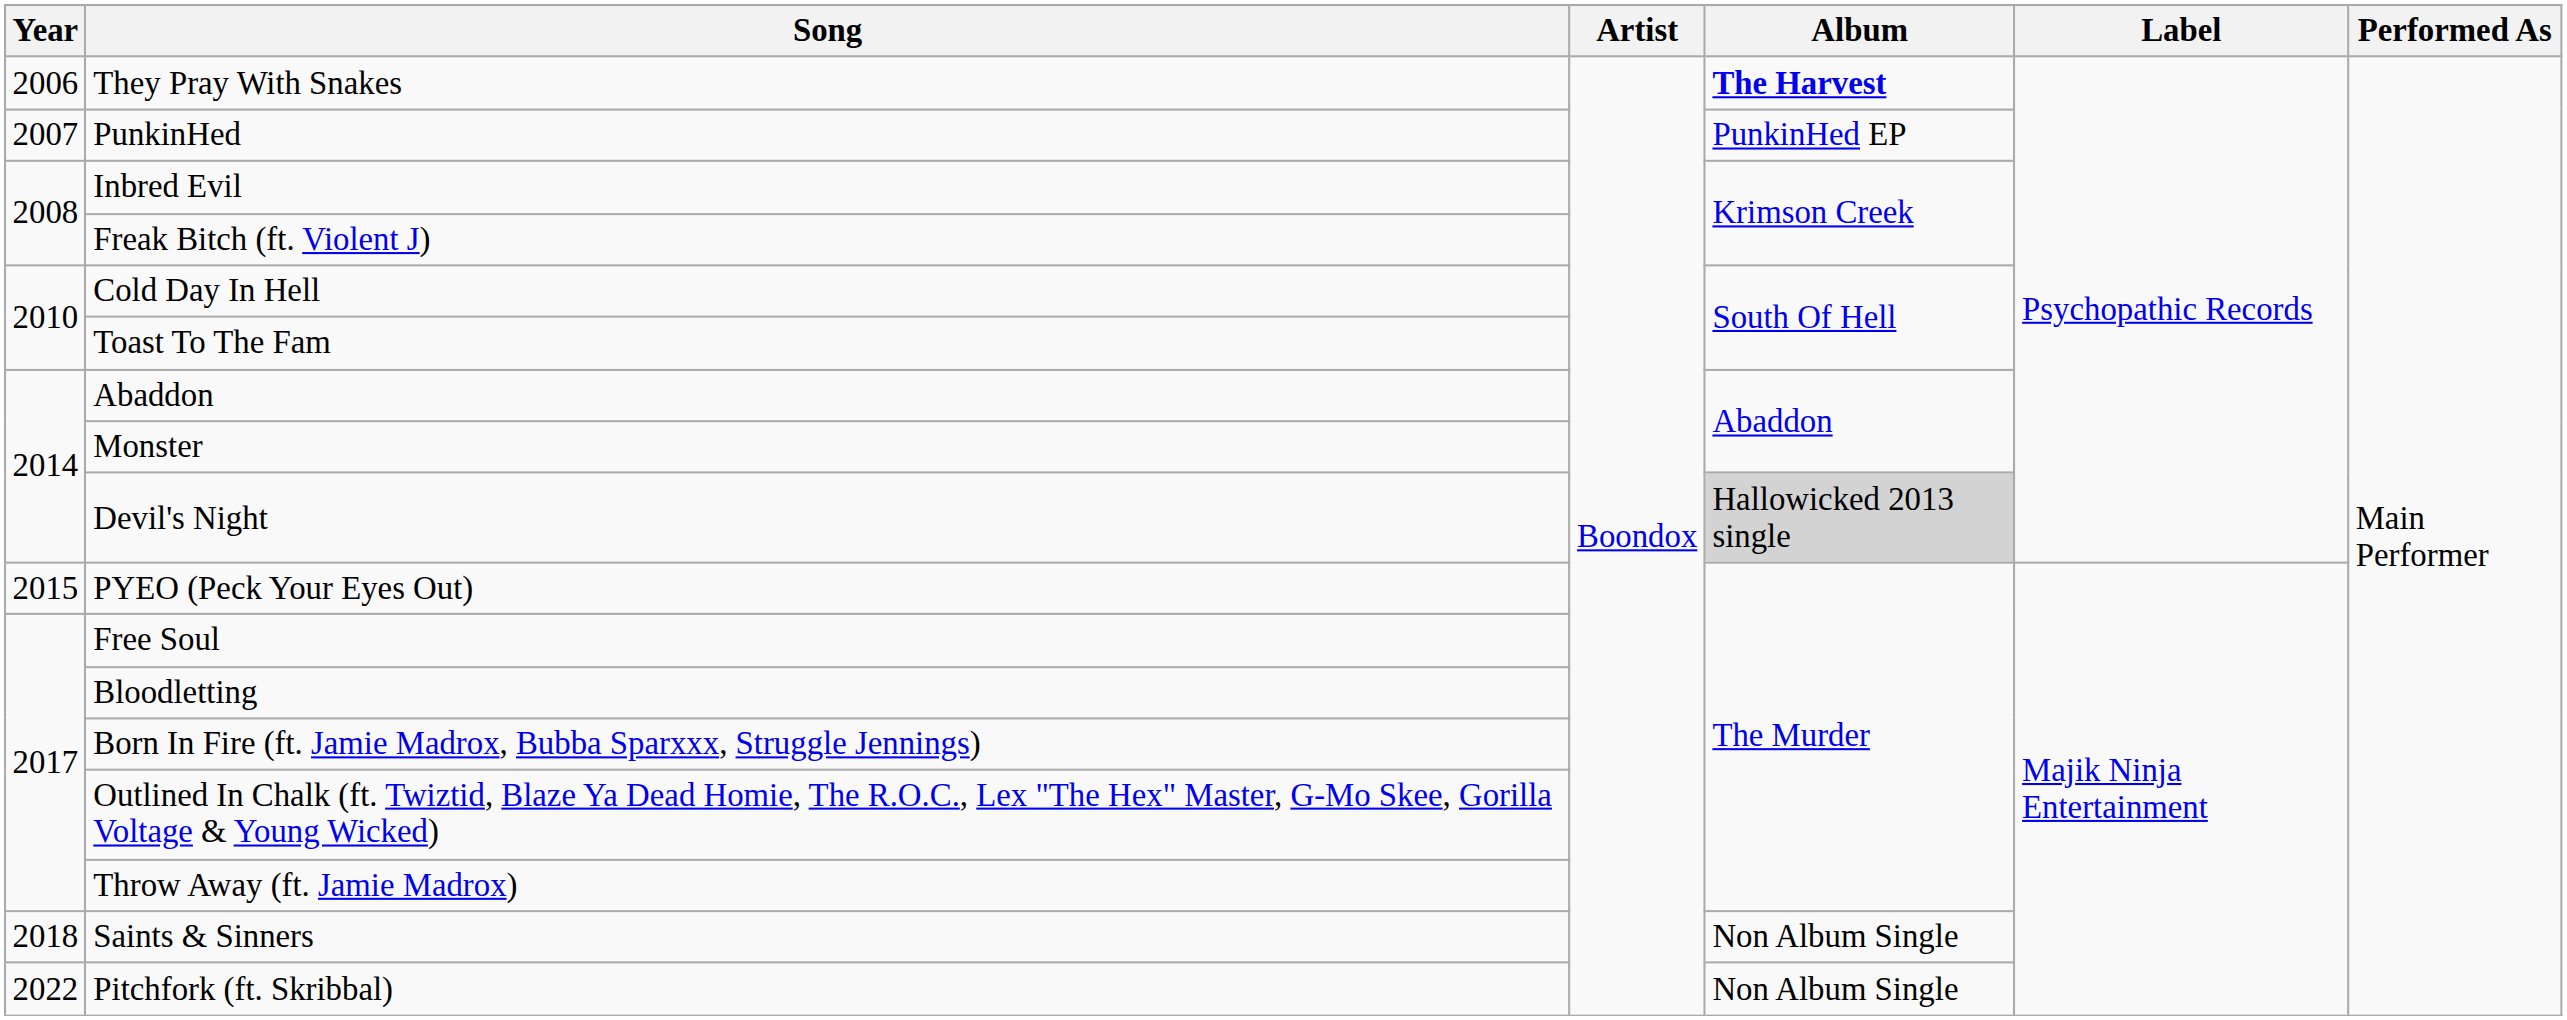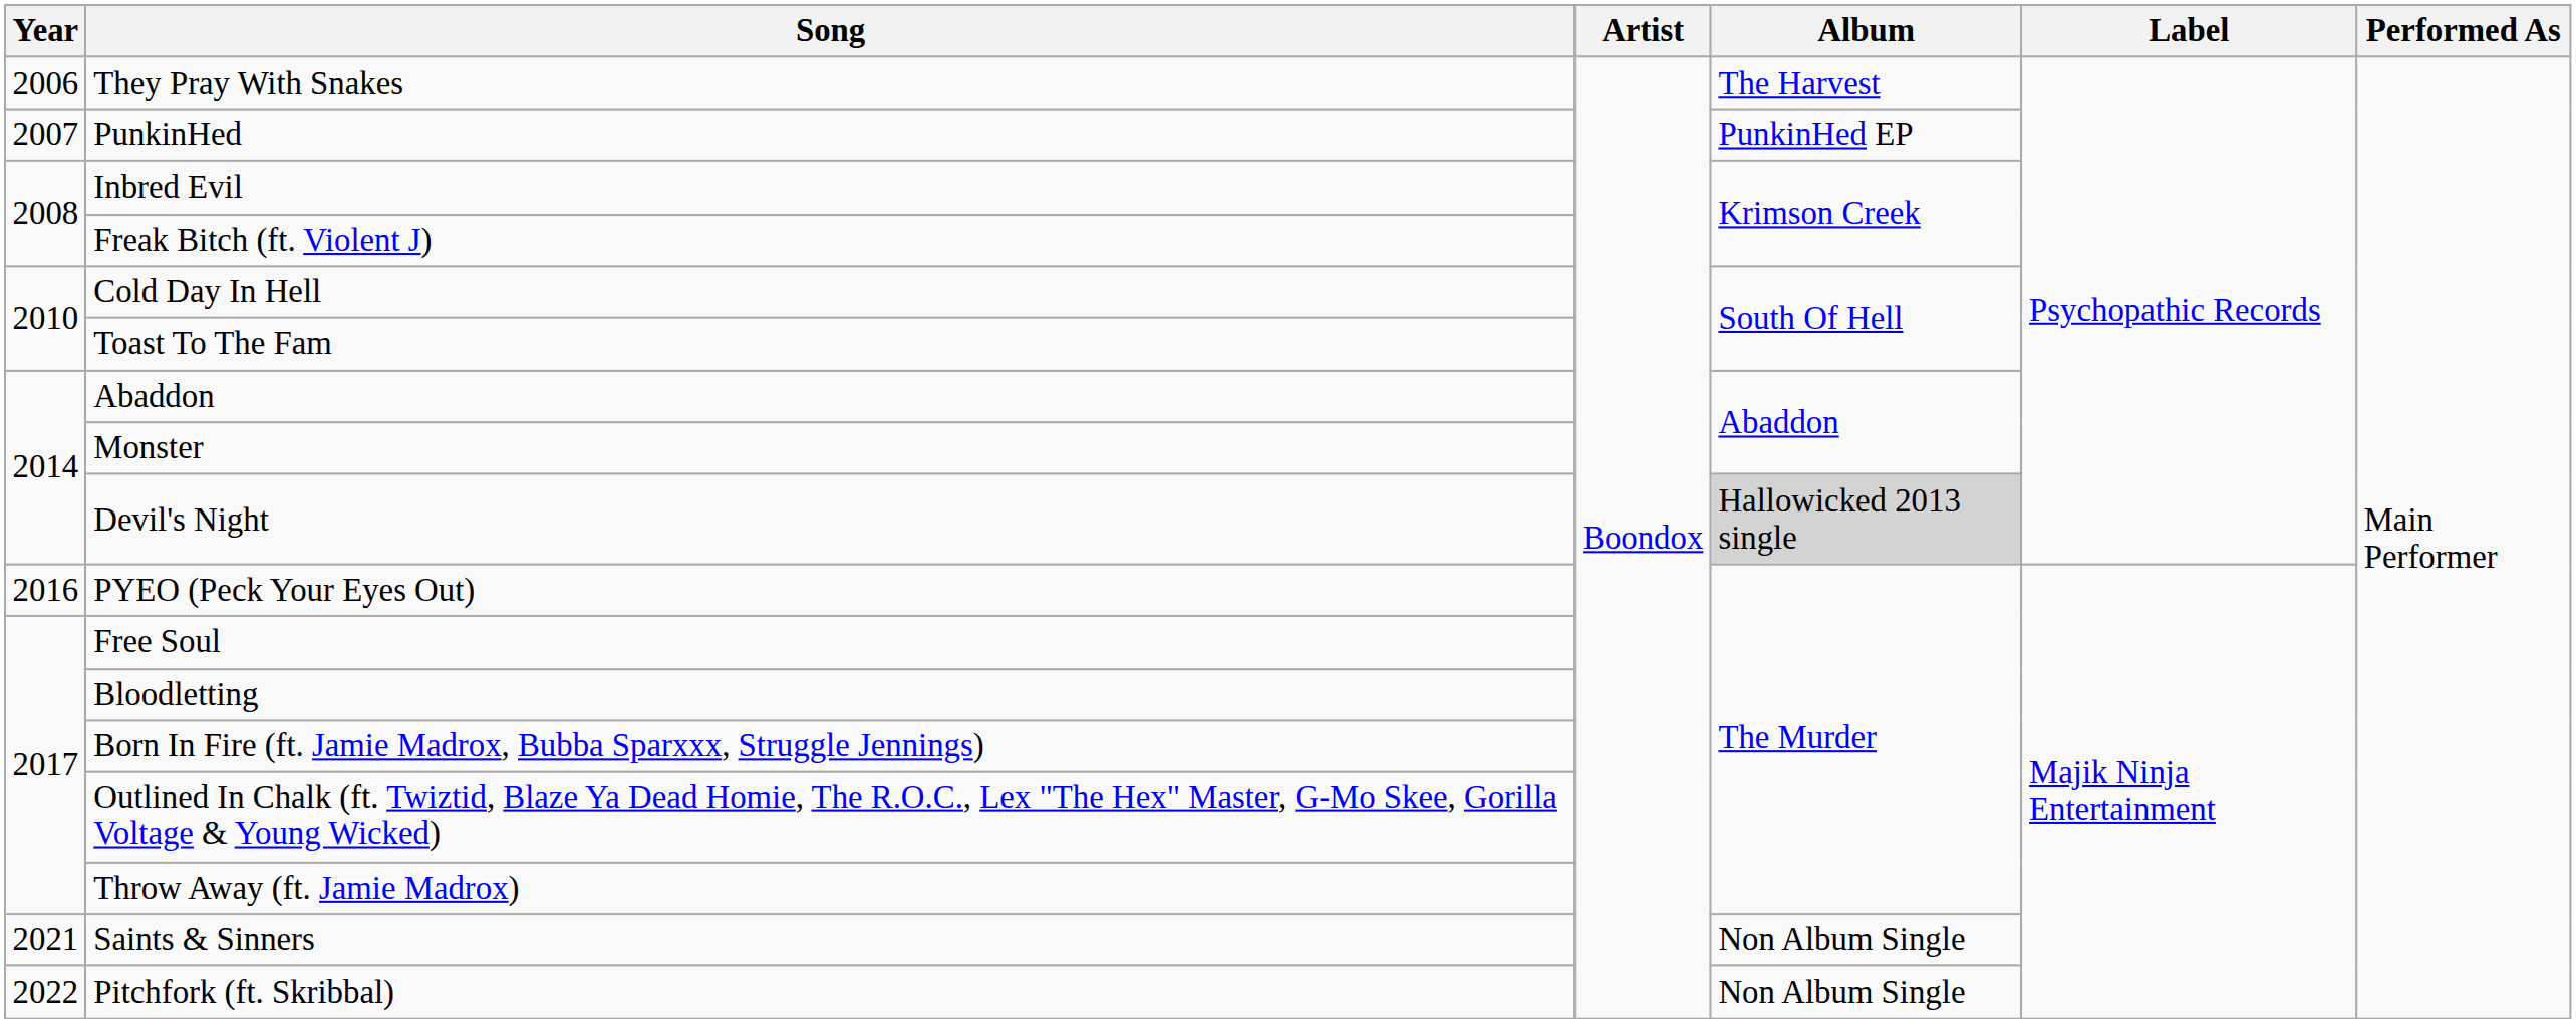 <table class="wikitable" border="1">
 <tr>
 <th>Year</th>
 <th>Song</th>
 <th>Artist</th>
 <th>Album</th>
 <th>Label</th>
 <th>Performed As</th>
 </tr>
 <tr>
 <td>2006</td>
 <td>They Pray With Snakes</td>
 <td rowspan="17"><a href='#'>Boondox</a></td>
-<td><strong><a href='#'>The Harvest</a></strong></td>
+<td><a href='#'>The Harvest</a></td>
 <td rowspan="9"><a href='#'>Psychopathic Records</a></td>
 <td rowspan="17">Main Performer</td>
 </tr>
 <tr>
 <td>2007</td>
 <td>PunkinHed</td>
 <td><a href='#'>PunkinHed</a> EP</td>
 </tr>
 <tr>
 <td rowspan="2">2008</td>
 <td>Inbred Evil</td>
 <td rowspan="2"><a href='#'>Krimson Creek</a></td>
 </tr>
 <tr>
 <td>Freak Bitch (ft. <a href='#'>Violent J</a>)</td>
 </tr>
 <tr>
 <td rowspan="2">2010</td>
 <td>Cold Day In Hell</td>
 <td rowspan="2"><a href='#'>South Of Hell</a></td>
 </tr>
 <tr>
 <td>Toast To The Fam</td>
 </tr>
 <tr>
 <td rowspan="3">2014</td>
 <td>Abaddon</td>
 <td rowspan="2"><a href='#'>Abaddon</a></td>
 </tr>
 <tr>
 <td>Monster</td>
 </tr>
 <tr>
 <td>Devil's Night</td>
 <td style="background: lightgrey;">Hallowicked 2013 single</td>
 </tr>
 <tr>
-<td>2015</td>
+<td>2016</td>
 <td>PYEO (Peck Your Eyes Out)</td>
 <td rowspan="6"><a href='#'>The Murder</a></td>
 <td rowspan="8"><a href='#'>Majik Ninja Entertainment</a></td>
 </tr>
 <tr>
 <td rowspan="5">2017</td>
 <td>Free Soul</td>
 </tr>
 <tr>
 <td>Bloodletting</td>
 </tr>
 <tr>
 <td>Born In Fire (ft. <a href='#'>Jamie Madrox</a>, <a href='#'>Bubba Sparxxx</a>, <a href='#'>Struggle Jennings</a>)</td>
 </tr>
 <tr>
 <td>Outlined In Chalk (ft. <a href='#'>Twiztid</a>, <a href='#'>Blaze Ya Dead Homie</a>, <a href='#'>The R.O.C.</a>, <a href='#'>Lex "The Hex" Master</a>, <a href='#'>G-Mo Skee</a>, <a href='#'>Gorilla Voltage</a> & <a href='#'>Young Wicked</a>)</td>
 </tr>
 <tr>
 <td>Throw Away (ft. <a href='#'>Jamie Madrox</a>)</td>
 </tr>
 <tr>
-<td>2018</td>
+<td>2021</td>
 <td>Saints & Sinners</td>
 <td>Non Album Single</td>
 </tr>
 <tr>
 <td>2022</td>
 <td>Pitchfork (ft. Skribbal)</td>
 <td>Non Album Single</td>
 </tr>
 </table>
